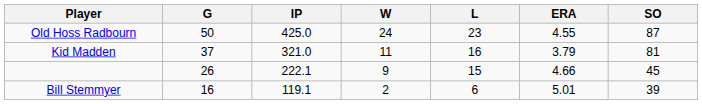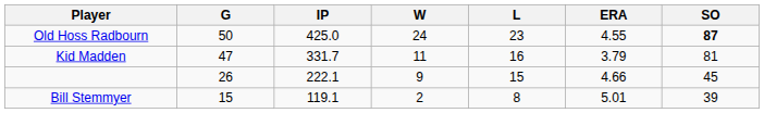 <table class="wikitable sortable">
 <tr>
 <th bgcolor="#DDDDFF" width="16%">Player</th>
 <th bgcolor="#DDDDFF" width="9%">G</th>
 <th bgcolor="#DDDDFF" width="9%">IP</th>
 <th bgcolor="#DDDDFF" width="9%">W</th>
 <th bgcolor="#DDDDFF" width="9%">L</th>
 <th bgcolor="#DDDDFF" width="9%">ERA</th>
 <th bgcolor="#DDDDFF" width="9%">SO</th>
 </tr>
 <tr align="center">
 <td><a href='#'>Old Hoss Radbourn</a></td>
 <td>50</td>
 <td>425.0</td>
 <td>24</td>
 <td>23</td>
 <td>4.55</td>
-<td>87</td>
+<td><strong>87</strong></td>
 </tr>
 <tr align="center">
 <td><a href='#'>Kid Madden</a></td>
-<td>37</td>
-<td>321.0</td>
+<td>47</td>
+<td>331.7</td>
 <td>11</td>
 <td>16</td>
 <td>3.79</td>
 <td>81</td>
 </tr>
 <tr align="center">
 <td></td>
 <td>26</td>
 <td>222.1</td>
 <td>9</td>
 <td>15</td>
 <td>4.66</td>
 <td>45</td>
 </tr>
 <tr align="center">
 <td><a href='#'>Bill Stemmyer</a></td>
-<td>16</td>
+<td>15</td>
 <td>119.1</td>
 <td>2</td>
-<td>6</td>
+<td>8</td>
 <td>5.01</td>
 <td>39</td>
 </tr>
 </table>
